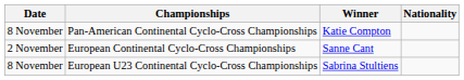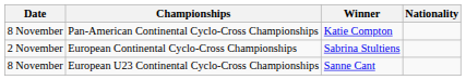 <table class="wikitable sortable">
 <tr>
 <th>Date</th>
 <th>Championships</th>
 <th>Winner</th>
 <th>Nationality</th>
 </tr>
 <tr>
 <td>8 November</td>
 <td> Pan-American Continental Cyclo-Cross Championships</td>
 <td><a href='#'>Katie Compton</a></td>
 <td></td>
 </tr>
 <tr>
 <td>2 November</td>
 <td> European Continental Cyclo-Cross Championships</td>
-<td><a href='#'>Sanne Cant</a></td>
+<td><a href='#'>Sabrina Stultiens</a></td>
 <td></td>
 </tr>
 <tr>
 <td>8 November</td>
 <td> European U23 Continental Cyclo-Cross Championships</td>
-<td><a href='#'>Sabrina Stultiens</a></td>
+<td><a href='#'>Sanne Cant</a></td>
 <td></td>
 </tr>
 </table>
